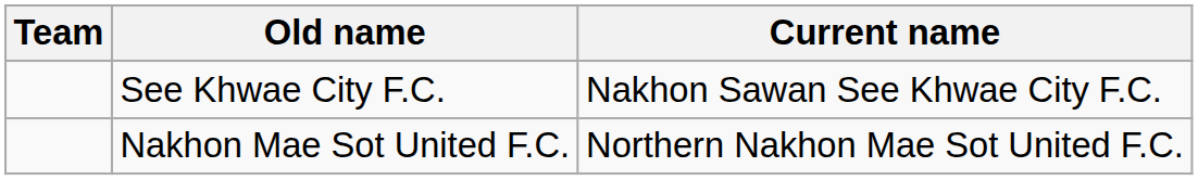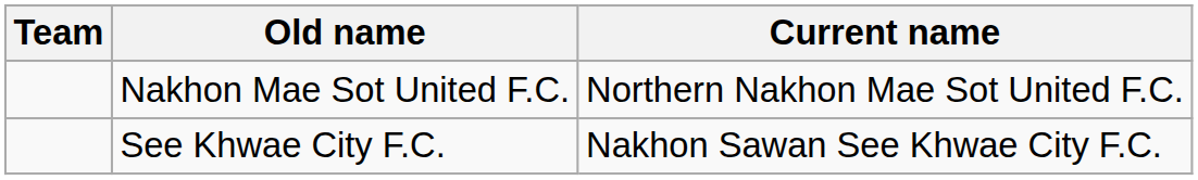 <table class="wikitable" style="text-align:center">
 <tr>
 <th>Team</th>
 <th>Old name</th>
 <th>Current name</th>
 </tr>
 <tr align="left"|>
 <td></td>
+<td>Nakhon Mae Sot United F.C.</td>
+<td>Northern Nakhon Mae Sot United F.C.</td>
+</tr>
+<tr align="left"|>
+<td></td>
 <td>See Khwae City F.C.</td>
 <td>Nakhon Sawan See Khwae City F.C.</td>
 </tr>
-<tr align="left"|>
-<td></td>
-<td>Nakhon Mae Sot United F.C.</td>
-<td>Northern Nakhon Mae Sot United F.C.</td>
-</tr>
 </table>
